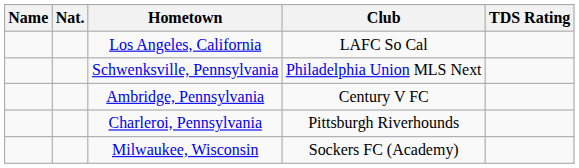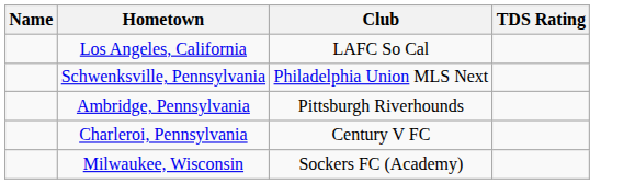 <table class="wikitable" style="font-size:90%; text-align:center;" border="1">
 <tr>
 <th>Name</th>
-<th>Nat.</th>
 <th>Hometown</th>
 <th>Club</th>
 <th>TDS Rating</th>
 </tr>
 <tr>
-<td></td>
 <td></td>
 <td><a href='#'>Los Angeles, California</a></td>
 <td>LAFC So Cal</td>
 <td></td>
 </tr>
 <tr>
 <td></td>
-<td></td>
 <td><a href='#'>Schwenksville, Pennsylvania</a></td>
 <td><a href='#'>Philadelphia Union</a> MLS Next</td>
 <td></td>
 </tr>
 <tr>
 <td></td>
-<td></td>
 <td><a href='#'>Ambridge, Pennsylvania</a></td>
-<td>Century V FC</td>
-<td></td>
-</tr>
-<tr>
-<td></td>
-<td></td>
-<td><a href='#'>Charleroi, Pennsylvania</a></td>
 <td>Pittsburgh Riverhounds</td>
 <td></td>
 </tr>
 <tr>
 <td></td>
+<td><a href='#'>Charleroi, Pennsylvania</a></td>
+<td>Century V FC</td>
+<td></td>
+</tr>
+<tr>
 <td></td>
 <td><a href='#'>Milwaukee, Wisconsin</a></td>
 <td>Sockers FC (Academy)</td>
 <td></td>
 </tr>
 </table>
